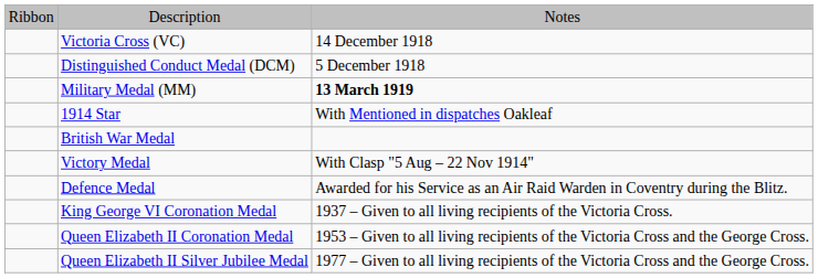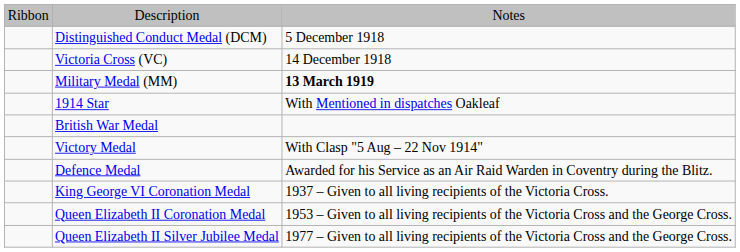 <table class="wikitable">
 <tr style="background:silver; text-align:center;">
 <td>Ribbon</td>
 <td>Description</td>
 <td>Notes</td>
 </tr>
 <tr>
 <td></td>
-<td><a href='#'>Victoria Cross</a> (VC)</td>
-<td>14 December 1918</td>
+<td><a href='#'>Distinguished Conduct Medal</a> (DCM)</td>
+<td>5 December 1918</td>
 </tr>
 <tr>
 <td></td>
-<td><a href='#'>Distinguished Conduct Medal</a> (DCM)</td>
-<td>5 December 1918</td>
+<td><a href='#'>Victoria Cross</a> (VC)</td>
+<td>14 December 1918</td>
 </tr>
 <tr>
 <td></td>
 <td><a href='#'>Military Medal</a> (MM)</td>
 <td><strong>13 March 1919</strong></td>
 </tr>
 <tr>
 <td></td>
 <td><a href='#'>1914 Star</a></td>
 <td>With <a href='#'>Mentioned in dispatches</a> Oakleaf</td>
 </tr>
 <tr>
 <td></td>
 <td><a href='#'>British War Medal</a></td>
 <td></td>
 </tr>
 <tr>
 <td></td>
 <td><a href='#'>Victory Medal</a></td>
 <td>With Clasp "5 Aug – 22 Nov 1914"</td>
 </tr>
 <tr>
 <td></td>
 <td><a href='#'>Defence Medal</a></td>
 <td>Awarded for his Service as an Air Raid Warden in Coventry during the Blitz.</td>
 </tr>
 <tr>
 <td></td>
 <td><a href='#'>King George VI Coronation Medal</a></td>
 <td>1937 – Given to all living recipients of the Victoria Cross.</td>
 </tr>
 <tr>
 <td></td>
 <td><a href='#'>Queen Elizabeth II Coronation Medal</a></td>
 <td>1953 – Given to all living recipients of the Victoria Cross and the George Cross.</td>
 </tr>
 <tr>
 <td></td>
 <td><a href='#'>Queen Elizabeth II Silver Jubilee Medal</a></td>
 <td>1977 – Given to all living recipients of the Victoria Cross and the George Cross.</td>
 </tr>
 </table>
